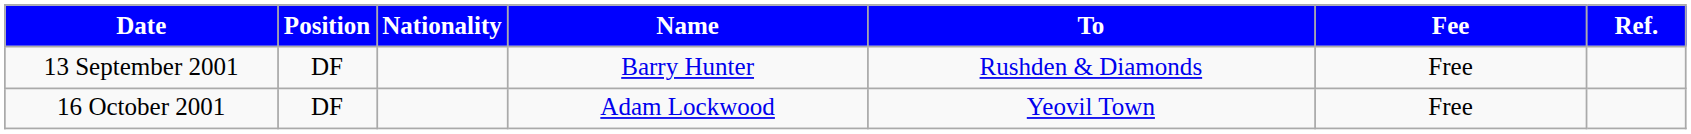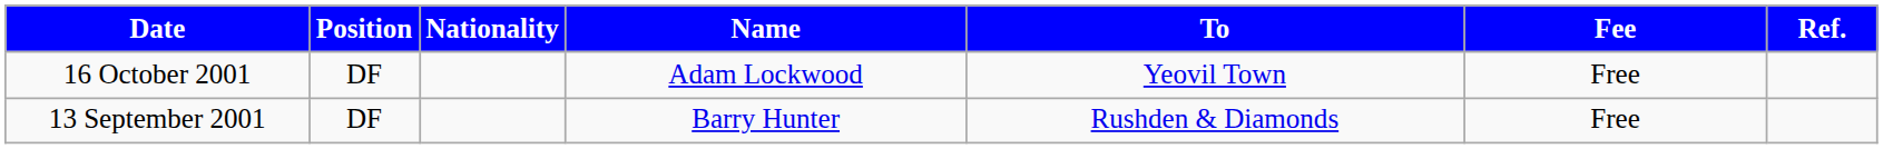 <table class="wikitable"  style="text-align:center; font-size:90%; ">
 <tr>
 <th style="background:#00f; color:white; width:150px;">Date</th>
 <th style="background:#00f; color:white; width:50px;">Position</th>
 <th style="background:#00f; color:white; width:50px;">Nationality</th>
 <th style="background:#00f; color:white; width:200px;">Name</th>
 <th style="background:#00f; color:white; width:250px;">To</th>
 <th style="background:#00f; color:white; width:150px;">Fee</th>
 <th style="background:#00f; color:white; width:50px;">Ref.</th>
 </tr>
 <tr>
+<td>16 October 2001</td>
+<td>DF</td>
+<td></td>
+<td><a href='#'>Adam Lockwood</a></td>
+<td><a href='#'>Yeovil Town</a></td>
+<td>Free</td>
+<td></td>
+</tr>
+<tr>
 <td>13 September 2001</td>
 <td>DF</td>
 <td></td>
 <td><a href='#'>Barry Hunter</a></td>
 <td><a href='#'>Rushden & Diamonds</a></td>
 <td>Free</td>
 <td></td>
 </tr>
-<tr>
-<td>16 October 2001</td>
-<td>DF</td>
-<td></td>
-<td><a href='#'>Adam Lockwood</a></td>
-<td><a href='#'>Yeovil Town</a></td>
-<td>Free</td>
-<td></td>
-</tr>
 </table>
